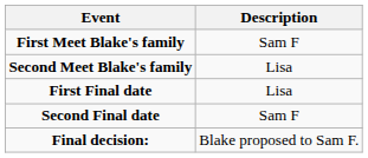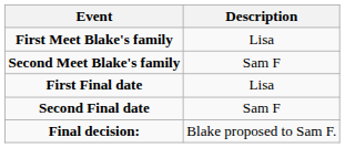 <table class="wikitable sortable" style="text-align:center;">
 <tr>
 <th>Event</th>
 <th>Description</th>
 </tr>
 <tr>
 <td><strong>First Meet Blake's family</strong></td>
-<td>Sam F</td>
+<td>Lisa</td>
 </tr>
 <tr>
 <td><strong>Second Meet Blake's family</strong></td>
-<td>Lisa</td>
+<td>Sam F</td>
 </tr>
 <tr>
 <td><strong>First Final date</strong></td>
 <td>Lisa</td>
 </tr>
 <tr>
 <td><strong>Second Final date</strong></td>
 <td>Sam F</td>
 </tr>
 <tr>
 <td><strong>Final decision:</strong></td>
 <td>Blake proposed to Sam F.</td>
 </tr>
 </table>
